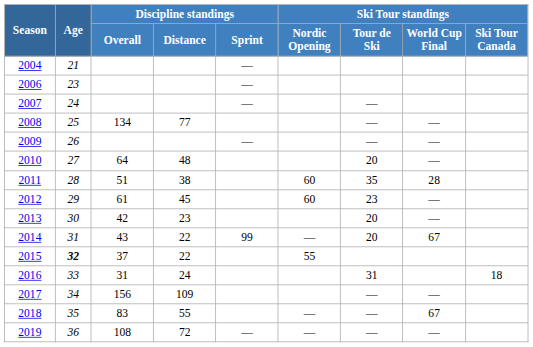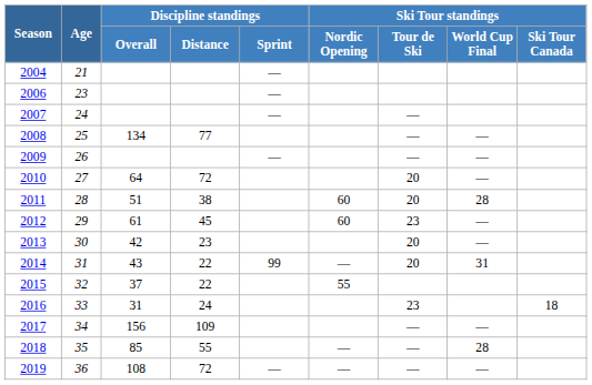 <table class="wikitable" style="font-size:95%; text-align:center; border:grey solid 1px; border-collapse:collapse; background:#ffffff;">
 <tr>
 <th style="background-color:#369; color:white; width:60px;" rowspan="2"> Season </th>
 <th style="background-color:#369; color:white; width:40px;" rowspan="2"> Age </th>
 <th style="background-color:#4180be; color:white;" colspan="3">Discipline standings</th>
 <th style="background-color:#4180be; color:white;" colspan="4">Ski Tour standings</th>
 </tr>
 <tr>
 <th style="background-color:#4180be; color:white; width:75px;">Overall</th>
 <th style="background-color:#4180be; color:white; width:75px;">Distance</th>
 <th style="background-color:#4180be; color:white; width:75px;">Sprint</th>
 <th style="background-color:#4180be; color:white; width:75px;">Nordic<br>Opening</th>
 <th style="background-color:#4180be; color:white; width:75px;">Tour de<br>Ski</th>
 <th style="background-color:#4180be; color:white; width:75px;">World Cup<br>Final</th>
 <th style="background-color:#4180be; color:white; width:75px;">Ski Tour<br>Canada</th>
 </tr>
 <tr>
 <td><a href='#'>2004</a></td>
 <td><em>21</em></td>
 <td></td>
 <td></td>
 <td>—</td>
 <td></td>
 <td></td>
 <td></td>
 <td></td>
 </tr>
 <tr>
 <td><a href='#'>2006</a></td>
 <td><em>23</em></td>
 <td></td>
 <td></td>
 <td>—</td>
 <td></td>
 <td></td>
 <td></td>
 <td></td>
 </tr>
 <tr>
 <td><a href='#'>2007</a></td>
 <td><em>24</em></td>
 <td></td>
 <td></td>
 <td>—</td>
 <td></td>
 <td>—</td>
 <td></td>
 <td></td>
 </tr>
 <tr>
 <td><a href='#'>2008</a></td>
 <td><em>25</em></td>
 <td>134</td>
 <td>77</td>
 <td></td>
 <td></td>
 <td>—</td>
 <td>—</td>
 <td></td>
 </tr>
 <tr>
 <td><a href='#'>2009</a></td>
 <td><em>26</em></td>
 <td></td>
 <td></td>
 <td>—</td>
 <td></td>
 <td>—</td>
 <td>—</td>
 <td></td>
 </tr>
 <tr>
 <td><a href='#'>2010</a></td>
 <td><em>27</em></td>
 <td>64</td>
-<td>48</td>
+<td>72</td>
 <td></td>
 <td></td>
 <td>20</td>
 <td>—</td>
 <td></td>
 </tr>
 <tr>
 <td><a href='#'>2011</a></td>
 <td><em>28</em></td>
 <td>51</td>
 <td>38</td>
 <td></td>
 <td>60</td>
-<td>35</td>
+<td>20</td>
 <td>28</td>
 <td></td>
 </tr>
 <tr>
 <td><a href='#'>2012</a></td>
 <td><em>29</em></td>
 <td>61</td>
 <td>45</td>
 <td></td>
 <td>60</td>
 <td>23</td>
 <td>—</td>
 <td></td>
 </tr>
 <tr>
 <td><a href='#'>2013</a></td>
 <td><em>30</em></td>
 <td>42</td>
 <td>23</td>
 <td></td>
 <td></td>
 <td>20</td>
 <td>—</td>
 <td></td>
 </tr>
 <tr>
 <td><a href='#'>2014</a></td>
 <td><em>31</em></td>
 <td>43</td>
 <td>22</td>
 <td>99</td>
 <td>—</td>
 <td>20</td>
-<td>67</td>
+<td>31</td>
 <td></td>
 </tr>
 <tr>
 <td><a href='#'>2015</a></td>
-<td><strong><em>32</em></strong></td>
+<td><em>32</em></td>
 <td>37</td>
 <td>22</td>
 <td></td>
 <td>55</td>
 <td></td>
 <td></td>
 <td></td>
 </tr>
 <tr>
 <td><a href='#'>2016</a></td>
 <td><em>33</em></td>
 <td>31</td>
 <td>24</td>
 <td></td>
 <td></td>
-<td>31</td>
+<td>23</td>
 <td></td>
 <td>18</td>
 </tr>
 <tr>
 <td><a href='#'>2017</a></td>
 <td><em>34</em></td>
 <td>156</td>
 <td>109</td>
 <td></td>
 <td></td>
 <td>—</td>
 <td>—</td>
 <td></td>
 </tr>
 <tr>
 <td><a href='#'>2018</a></td>
 <td><em>35</em></td>
-<td>83</td>
+<td>85</td>
 <td>55</td>
 <td></td>
 <td>—</td>
 <td>—</td>
-<td>67</td>
+<td>28</td>
 <td></td>
 </tr>
 <tr>
 <td><a href='#'>2019</a></td>
 <td><em>36</em></td>
 <td>108</td>
 <td>72</td>
 <td>—</td>
 <td>—</td>
 <td>—</td>
 <td>—</td>
 <td></td>
 </tr>
 </table>
